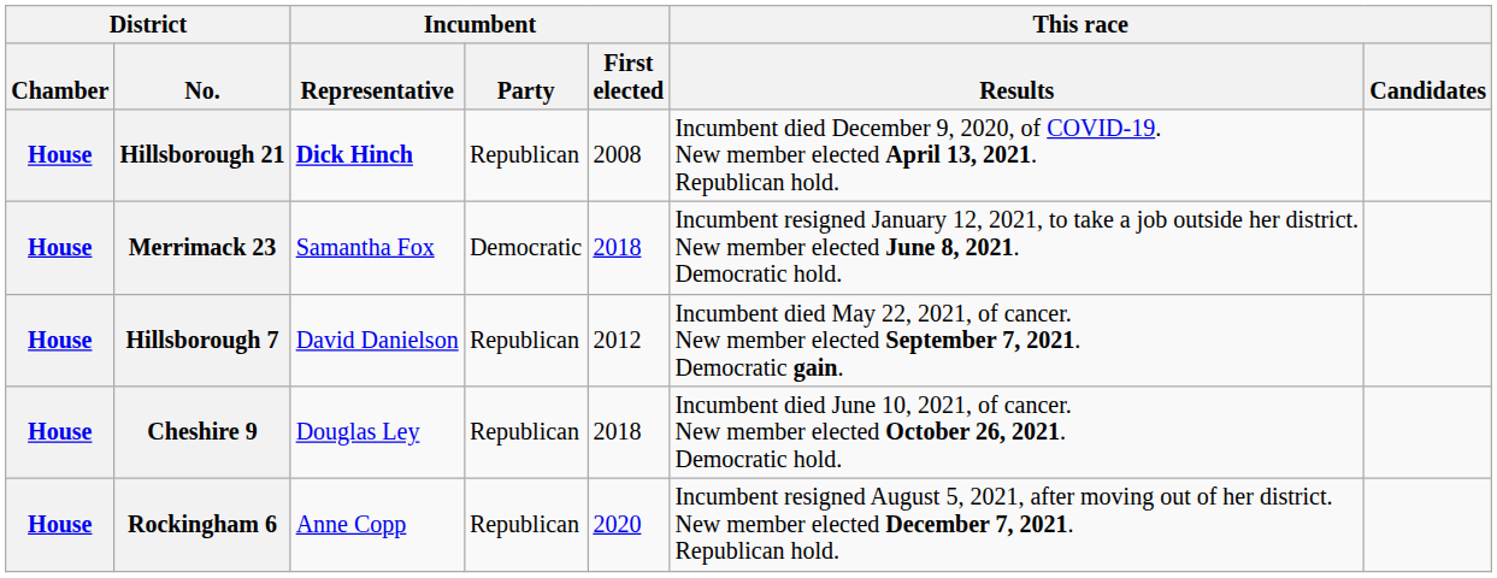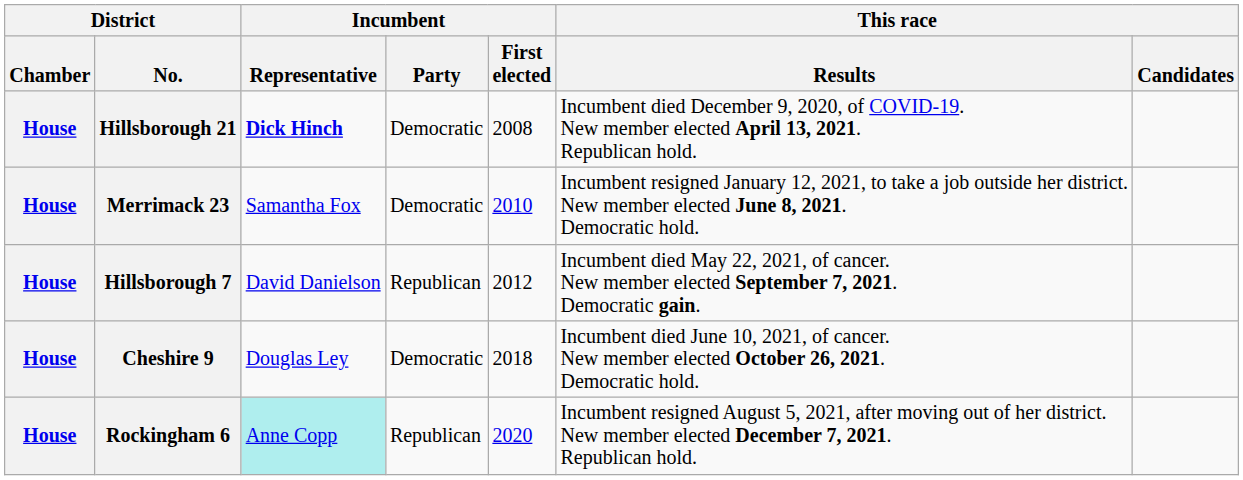 <table class="wikitable sortable">
 <tr valign=bottom>
 <th colspan="2">District</th>
 <th colspan="3">Incumbent</th>
 <th colspan="2">This race</th>
 </tr>
 <tr valign=bottom>
 <th>Chamber</th>
 <th>No.</th>
 <th>Representative</th>
 <th>Party</th>
 <th>First<br>elected</th>
 <th>Results</th>
 <th>Candidates</th>
 </tr>
 <tr>
 <th><a href='#'>House</a></th>
 <th>Hillsborough 21</th>
 <td><strong><a href='#'>Dick Hinch</a></strong></td>
-<td>Republican</td>
+<td>Democratic</td>
 <td>2008</td>
 <td>Incumbent died December 9, 2020, of <a href='#'>COVID-19</a>.<br>New member elected <strong>April 13, 2021</strong>.<br>Republican hold.</td>
 <td nowrap></td>
 </tr>
 <tr>
 <th><a href='#'>House</a></th>
 <th>Merrimack 23</th>
 <td><a href='#'>Samantha Fox</a></td>
 <td>Democratic</td>
-<td><a href='#'>2018</a></td>
+<td><a href='#'>2010</a></td>
 <td>Incumbent resigned January 12, 2021, to take a job outside her district.<br>New member elected <strong>June 8, 2021</strong>.<br>Democratic hold.</td>
 <td nowrap></td>
 </tr>
 <tr>
 <th><a href='#'>House</a></th>
 <th>Hillsborough 7</th>
 <td><a href='#'>David Danielson</a></td>
 <td>Republican</td>
 <td>2012</td>
 <td>Incumbent died May 22, 2021, of cancer.<br>New member elected <strong>September 7, 2021</strong>.<br>Democratic <strong>gain</strong>.</td>
 <td nowrap></td>
 </tr>
 <tr>
 <th><a href='#'>House</a></th>
 <th>Cheshire 9</th>
 <td><a href='#'>Douglas Ley</a></td>
-<td>Republican</td>
+<td>Democratic</td>
 <td>2018</td>
 <td>Incumbent died June 10, 2021, of cancer.<br>New member elected <strong>October 26, 2021</strong>.<br>Democratic hold.</td>
 <td nowrap></td>
 </tr>
 <tr>
 <th><a href='#'>House</a></th>
 <th>Rockingham 6</th>
-<td><a href='#'>Anne Copp</a></td>
+<td style="background: paleturquoise;"><a href='#'>Anne Copp</a></td>
 <td>Republican</td>
 <td><a href='#'>2020</a></td>
 <td>Incumbent resigned August 5, 2021, after moving out of her district.<br>New member elected <strong>December 7, 2021</strong>.<br>Republican hold.</td>
 <td nowrap></td>
 </tr>
 </table>
